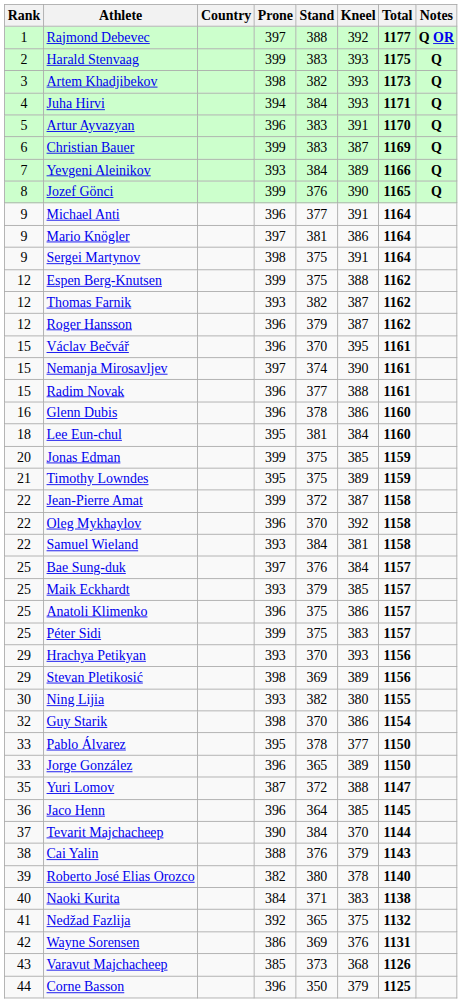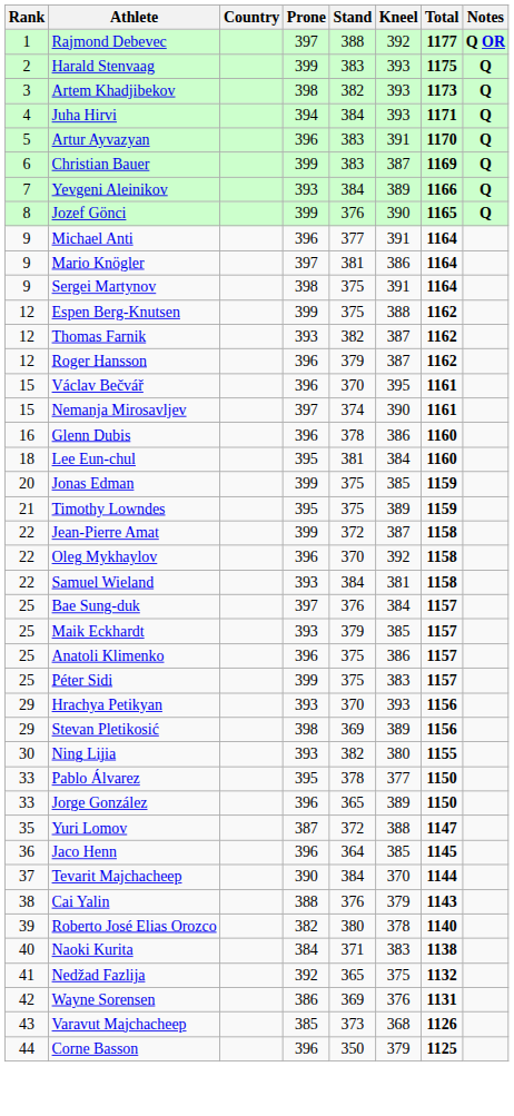 <table class="wikitable sortable" style="text-align: center">
 <tr>
 <th>Rank</th>
 <th>Athlete</th>
 <th>Country</th>
 <th>Prone</th>
 <th>Stand</th>
 <th>Kneel</th>
 <th>Total</th>
 <th class="unsortable">Notes</th>
 </tr>
 <tr bgcolor=#ccffcc>
 <td>1</td>
 <td align=left><a href='#'>Rajmond Debevec</a></td>
 <td align=left></td>
 <td>397</td>
 <td>388</td>
 <td>392</td>
 <td><strong>1177</strong></td>
 <td><strong>Q <a href='#'>OR</a></strong></td>
 </tr>
 <tr bgcolor=#ccffcc>
 <td>2</td>
 <td align=left><a href='#'>Harald Stenvaag</a></td>
 <td align=left></td>
 <td>399</td>
 <td>383</td>
 <td>393</td>
 <td><strong>1175</strong></td>
 <td><strong>Q</strong></td>
 </tr>
 <tr bgcolor=#ccffcc>
 <td>3</td>
 <td align=left><a href='#'>Artem Khadjibekov</a></td>
 <td align=left></td>
 <td>398</td>
 <td>382</td>
 <td>393</td>
 <td><strong>1173</strong></td>
 <td><strong>Q</strong></td>
 </tr>
 <tr bgcolor=#ccffcc>
 <td>4</td>
 <td align=left><a href='#'>Juha Hirvi</a></td>
 <td align=left></td>
 <td>394</td>
 <td>384</td>
 <td>393</td>
 <td><strong>1171</strong></td>
 <td><strong>Q</strong></td>
 </tr>
 <tr bgcolor=#ccffcc>
 <td>5</td>
 <td align=left><a href='#'>Artur Ayvazyan</a></td>
 <td align=left></td>
 <td>396</td>
 <td>383</td>
 <td>391</td>
 <td><strong>1170</strong></td>
 <td><strong>Q</strong></td>
 </tr>
 <tr bgcolor=#ccffcc>
 <td>6</td>
 <td align=left><a href='#'>Christian Bauer</a></td>
 <td align=left></td>
 <td>399</td>
 <td>383</td>
 <td>387</td>
 <td><strong>1169</strong></td>
 <td><strong>Q</strong></td>
 </tr>
 <tr bgcolor=#ccffcc>
 <td>7</td>
 <td align=left><a href='#'>Yevgeni Aleinikov</a></td>
 <td align=left></td>
 <td>393</td>
 <td>384</td>
 <td>389</td>
 <td><strong>1166</strong></td>
 <td><strong>Q</strong></td>
 </tr>
 <tr bgcolor=#ccffcc>
 <td>8</td>
 <td align=left><a href='#'>Jozef Gönci</a></td>
 <td align=left></td>
 <td>399</td>
 <td>376</td>
 <td>390</td>
 <td><strong>1165</strong></td>
 <td><strong>Q</strong></td>
 </tr>
 <tr>
 <td>9</td>
 <td align=left><a href='#'>Michael Anti</a></td>
 <td align=left></td>
 <td>396</td>
 <td>377</td>
 <td>391</td>
 <td><strong>1164</strong></td>
 <td></td>
 </tr>
 <tr>
 <td>9</td>
 <td align=left><a href='#'>Mario Knögler</a></td>
 <td align=left></td>
 <td>397</td>
 <td>381</td>
 <td>386</td>
 <td><strong>1164</strong></td>
 <td></td>
 </tr>
 <tr>
 <td>9</td>
 <td align=left><a href='#'>Sergei Martynov</a></td>
 <td align=left></td>
 <td>398</td>
 <td>375</td>
 <td>391</td>
 <td><strong>1164</strong></td>
 <td></td>
 </tr>
 <tr>
 <td>12</td>
 <td align=left><a href='#'>Espen Berg-Knutsen</a></td>
 <td align=left></td>
 <td>399</td>
 <td>375</td>
 <td>388</td>
 <td><strong>1162</strong></td>
 <td></td>
 </tr>
 <tr>
 <td>12</td>
 <td align=left><a href='#'>Thomas Farnik</a></td>
 <td align=left></td>
 <td>393</td>
 <td>382</td>
 <td>387</td>
 <td><strong>1162</strong></td>
 <td></td>
 </tr>
 <tr>
 <td>12</td>
 <td align=left><a href='#'>Roger Hansson</a></td>
 <td align=left></td>
 <td>396</td>
 <td>379</td>
 <td>387</td>
 <td><strong>1162</strong></td>
 <td></td>
 </tr>
 <tr>
 <td>15</td>
 <td align=left><a href='#'>Václav Bečvář</a></td>
 <td align=left></td>
 <td>396</td>
 <td>370</td>
 <td>395</td>
 <td><strong>1161</strong></td>
 <td></td>
 </tr>
 <tr>
 <td>15</td>
 <td align=left><a href='#'>Nemanja Mirosavljev</a></td>
 <td align=left></td>
 <td>397</td>
 <td>374</td>
 <td>390</td>
 <td><strong>1161</strong></td>
 <td></td>
 </tr>
 <tr>
-<td>15</td>
-<td align=left><a href='#'>Radim Novak</a></td>
-<td align=left></td>
-<td>396</td>
-<td>377</td>
-<td>388</td>
-<td><strong>1161</strong></td>
-<td></td>
-</tr>
-<tr>
 <td>16</td>
 <td align=left><a href='#'>Glenn Dubis</a></td>
 <td align=left></td>
 <td>396</td>
 <td>378</td>
 <td>386</td>
 <td><strong>1160</strong></td>
 <td></td>
 </tr>
 <tr>
 <td>18</td>
 <td align=left><a href='#'>Lee Eun-chul</a></td>
 <td align=left></td>
 <td>395</td>
 <td>381</td>
 <td>384</td>
 <td><strong>1160</strong></td>
 <td></td>
 </tr>
 <tr>
 <td>20</td>
 <td align=left><a href='#'>Jonas Edman</a></td>
 <td align=left></td>
 <td>399</td>
 <td>375</td>
 <td>385</td>
 <td><strong>1159</strong></td>
 <td></td>
 </tr>
 <tr>
 <td>21</td>
 <td align=left><a href='#'>Timothy Lowndes</a></td>
 <td align=left></td>
 <td>395</td>
 <td>375</td>
 <td>389</td>
 <td><strong>1159</strong></td>
 <td></td>
 </tr>
 <tr>
 <td>22</td>
 <td align=left><a href='#'>Jean-Pierre Amat</a></td>
 <td align=left></td>
 <td>399</td>
 <td>372</td>
 <td>387</td>
 <td><strong>1158</strong></td>
 <td></td>
 </tr>
 <tr>
 <td>22</td>
 <td align=left><a href='#'>Oleg Mykhaylov</a></td>
 <td align=left></td>
 <td>396</td>
 <td>370</td>
 <td>392</td>
 <td><strong>1158</strong></td>
 <td></td>
 </tr>
 <tr>
 <td>22</td>
 <td align=left><a href='#'>Samuel Wieland</a></td>
 <td align=left></td>
 <td>393</td>
 <td>384</td>
 <td>381</td>
 <td><strong>1158</strong></td>
 <td></td>
 </tr>
 <tr>
 <td>25</td>
 <td align=left><a href='#'>Bae Sung-duk</a></td>
 <td align=left></td>
 <td>397</td>
 <td>376</td>
 <td>384</td>
 <td><strong>1157</strong></td>
 <td></td>
 </tr>
 <tr>
 <td>25</td>
 <td align=left><a href='#'>Maik Eckhardt</a></td>
 <td align=left></td>
 <td>393</td>
 <td>379</td>
 <td>385</td>
 <td><strong>1157</strong></td>
 <td></td>
 </tr>
 <tr>
 <td>25</td>
 <td align=left><a href='#'>Anatoli Klimenko</a></td>
 <td align=left></td>
 <td>396</td>
 <td>375</td>
 <td>386</td>
 <td><strong>1157</strong></td>
 <td></td>
 </tr>
 <tr>
 <td>25</td>
 <td align=left><a href='#'>Péter Sidi</a></td>
 <td align=left></td>
 <td>399</td>
 <td>375</td>
 <td>383</td>
 <td><strong>1157</strong></td>
 <td></td>
 </tr>
 <tr>
 <td>29</td>
 <td align=left><a href='#'>Hrachya Petikyan</a></td>
 <td align=left></td>
 <td>393</td>
 <td>370</td>
 <td>393</td>
 <td><strong>1156</strong></td>
 <td></td>
 </tr>
 <tr>
 <td>29</td>
 <td align=left><a href='#'>Stevan Pletikosić</a></td>
 <td align=left></td>
 <td>398</td>
 <td>369</td>
 <td>389</td>
 <td><strong>1156</strong></td>
 <td></td>
 </tr>
 <tr>
 <td>30</td>
 <td align=left><a href='#'>Ning Lijia</a></td>
 <td align=left></td>
 <td>393</td>
 <td>382</td>
 <td>380</td>
 <td><strong>1155</strong></td>
 <td></td>
 </tr>
 <tr>
-<td>32</td>
-<td align=left><a href='#'>Guy Starik</a></td>
-<td align=left></td>
-<td>398</td>
-<td>370</td>
-<td>386</td>
-<td><strong>1154</strong></td>
-<td></td>
-</tr>
-<tr>
 <td>33</td>
 <td align=left><a href='#'>Pablo Álvarez</a></td>
 <td align=left></td>
 <td>395</td>
 <td>378</td>
 <td>377</td>
 <td><strong>1150</strong></td>
 <td></td>
 </tr>
 <tr>
 <td>33</td>
 <td align=left><a href='#'>Jorge González</a></td>
 <td align=left></td>
 <td>396</td>
 <td>365</td>
 <td>389</td>
 <td><strong>1150</strong></td>
 <td></td>
 </tr>
 <tr>
 <td>35</td>
 <td align=left><a href='#'>Yuri Lomov</a></td>
 <td align=left></td>
 <td>387</td>
 <td>372</td>
 <td>388</td>
 <td><strong>1147</strong></td>
 <td></td>
 </tr>
 <tr>
 <td>36</td>
 <td align=left><a href='#'>Jaco Henn</a></td>
 <td align=left></td>
 <td>396</td>
 <td>364</td>
 <td>385</td>
 <td><strong>1145</strong></td>
 <td></td>
 </tr>
 <tr>
 <td>37</td>
 <td align=left><a href='#'>Tevarit Majchacheep</a></td>
 <td align=left></td>
 <td>390</td>
 <td>384</td>
 <td>370</td>
 <td><strong>1144</strong></td>
 <td></td>
 </tr>
 <tr>
 <td>38</td>
 <td align=left><a href='#'>Cai Yalin</a></td>
 <td align=left></td>
 <td>388</td>
 <td>376</td>
 <td>379</td>
 <td><strong>1143</strong></td>
 <td></td>
 </tr>
 <tr>
 <td>39</td>
 <td align=left><a href='#'>Roberto José Elias Orozco</a></td>
 <td align=left></td>
 <td>382</td>
 <td>380</td>
 <td>378</td>
 <td><strong>1140</strong></td>
 <td></td>
 </tr>
 <tr>
 <td>40</td>
 <td align=left><a href='#'>Naoki Kurita</a></td>
 <td align=left></td>
 <td>384</td>
 <td>371</td>
 <td>383</td>
 <td><strong>1138</strong></td>
 <td></td>
 </tr>
 <tr>
 <td>41</td>
 <td align=left><a href='#'>Nedžad Fazlija</a></td>
 <td align=left></td>
 <td>392</td>
 <td>365</td>
 <td>375</td>
 <td><strong>1132</strong></td>
 <td></td>
 </tr>
 <tr>
 <td>42</td>
 <td align=left><a href='#'>Wayne Sorensen</a></td>
 <td align=left></td>
 <td>386</td>
 <td>369</td>
 <td>376</td>
 <td><strong>1131</strong></td>
 <td></td>
 </tr>
 <tr>
 <td>43</td>
 <td align=left><a href='#'>Varavut Majchacheep</a></td>
 <td align=left></td>
 <td>385</td>
 <td>373</td>
 <td>368</td>
 <td><strong>1126</strong></td>
 <td></td>
 </tr>
 <tr>
 <td>44</td>
 <td align=left><a href='#'>Corne Basson</a></td>
 <td align=left></td>
 <td>396</td>
 <td>350</td>
 <td>379</td>
 <td><strong>1125</strong></td>
 <td></td>
 </tr>
 </table>
